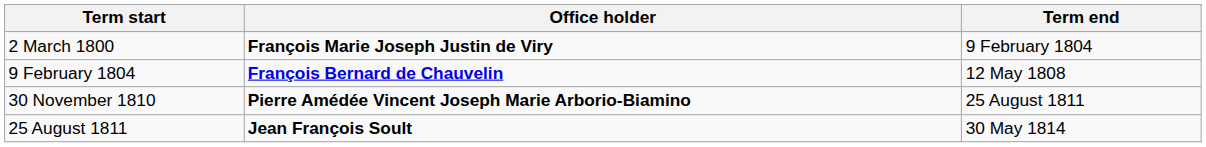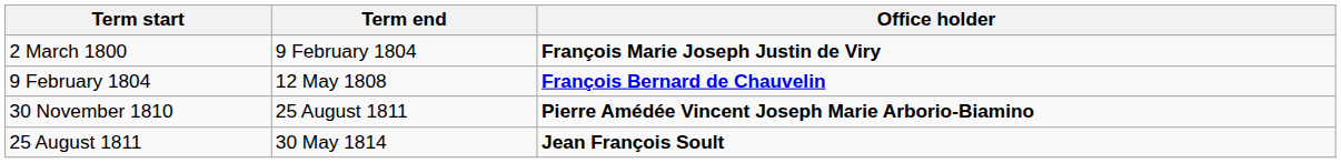 <table class="wikitable" style="width: 70%;">
 <tr>
 <th align="left" style="width: 20%;">Term start</th>
+<th align="left" style="width: 20%;">Term end</th>
 <th align="left">Office holder</th>
-<th align="left" style="width: 20%;">Term end</th>
 </tr>
 <tr valign="top">
 <td>2 March 1800</td>
+<td>9 February 1804</td>
 <td><strong>François Marie Joseph Justin de Viry</strong></td>
-<td>9 February 1804</td>
 </tr>
 <tr valign="top">
 <td>9 February 1804</td>
+<td>12 May 1808</td>
 <td><strong><a href='#'>François Bernard de Chauvelin</a></strong></td>
-<td>12 May 1808</td>
 </tr>
 <tr valign="top">
 <td>30 November 1810</td>
+<td>25 August 1811</td>
 <td><strong>Pierre Amédée Vincent Joseph Marie Arborio-Biamino</strong></td>
-<td>25 August 1811</td>
 </tr>
 <tr valign="top">
 <td>25 August 1811</td>
+<td>30 May 1814</td>
 <td><strong>Jean François Soult</strong></td>
-<td>30 May 1814</td>
 </tr>
 </table>
